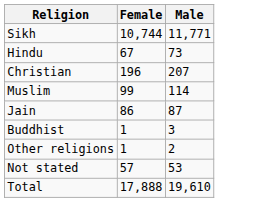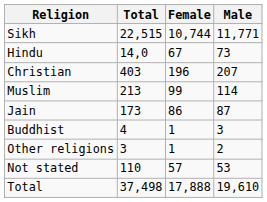 <table class="wikitable sortable">
 <tr>
 <th>Religion</th>
+<th>Total</th>
 <th>Female</th>
 <th>Male</th>
 </tr>
 <tr>
 <td>Sikh</td>
+<td>22,515</td>
 <td>10,744</td>
 <td>11,771</td>
 </tr>
 <tr>
 <td>Hindu</td>
+<td>14,0</td>
 <td>67</td>
 <td>73</td>
 </tr>
 <tr>
 <td>Christian</td>
+<td>403</td>
 <td>196</td>
 <td>207</td>
 </tr>
 <tr>
 <td>Muslim</td>
+<td>213</td>
 <td>99</td>
 <td>114</td>
 </tr>
 <tr>
 <td>Jain</td>
+<td>173</td>
 <td>86</td>
 <td>87</td>
 </tr>
 <tr>
 <td>Buddhist</td>
+<td>4</td>
 <td>1</td>
 <td>3</td>
 </tr>
 <tr>
 <td>Other religions</td>
+<td>3</td>
 <td>1</td>
 <td>2</td>
 </tr>
 <tr>
 <td>Not stated</td>
+<td>110</td>
 <td>57</td>
 <td>53</td>
 </tr>
 <tr>
 <td>Total</td>
+<td>37,498</td>
 <td>17,888</td>
 <td>19,610</td>
 </tr>
 </table>
